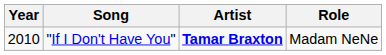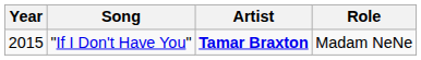 <table class="wikitable sortable" style="text-align:center;">
 <tr>
 <th>Year</th>
 <th>Song</th>
 <th>Artist</th>
 <th>Role</th>
 </tr>
 <tr>
-<td>2010</td>
+<td>2015</td>
 <td>"<a href='#'>If I Don't Have You</a>"</td>
 <td><strong><a href='#'>Tamar Braxton</a></strong></td>
 <td>Madam NeNe</td>
 </tr>
 </table>
